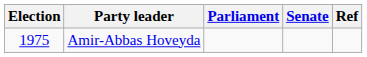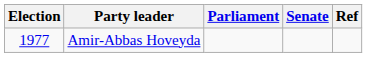 <table class="wikitable" style="text-align:center">
 <tr>
 <th>Election</th>
 <th>Party leader</th>
 <th><a href='#'>Parliament</a></th>
 <th><a href='#'>Senate</a></th>
 <th>Ref</th>
 </tr>
 <tr>
-<td><a href='#'>1975</a></td>
+<td><a href='#'>1977</a></td>
 <td><a href='#'>Amir-Abbas Hoveyda</a></td>
 <td></td>
 <td></td>
 <td></td>
 </tr>
 </table>
